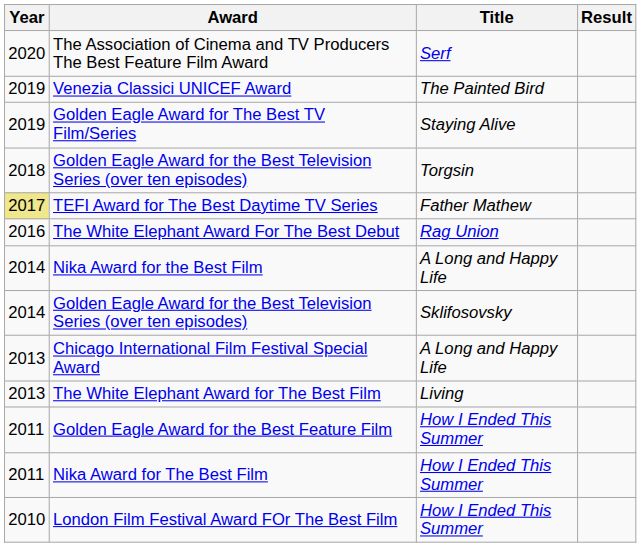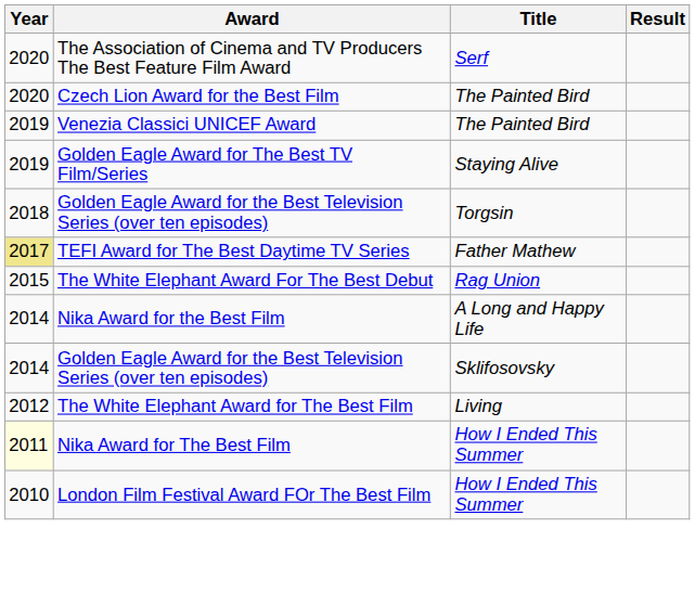 <table class="wikitable">
 <tr>
 <th>Year</th>
 <th>Award</th>
 <th>Title</th>
 <th>Result</th>
 </tr>
 <tr>
 <td>2020</td>
 <td>The Association of Cinema and TV Producers The Best Feature Film Award</td>
 <td><em><a href='#'>Serf</a></em></td>
+<td></td>
+</tr>
+<tr>
+<td>2020</td>
+<td><a href='#'>Czech Lion Award for the Best Film</a></td>
+<td><em>The Painted Bird</em></td>
 <td></td>
 </tr>
 <tr>
 <td>2019</td>
 <td><a href='#'>Venezia Classici UNICEF Award</a></td>
 <td><em>The Painted Bird</em></td>
 <td></td>
 </tr>
 <tr>
 <td>2019</td>
 <td><a href='#'>Golden Eagle Award for The Best TV Film/Series</a></td>
 <td><em>Staying Alive</em></td>
 <td></td>
 </tr>
 <tr>
 <td>2018</td>
 <td><a href='#'>Golden Eagle Award for the Best Television Series (over ten episodes)</a></td>
 <td><em>Torgsin</em></td>
 <td></td>
 </tr>
 <tr>
 <td style="background: khaki;">2017</td>
 <td><a href='#'>TEFI Award for The Best Daytime TV Series</a></td>
 <td><em>Father Mathew</em></td>
 <td></td>
 </tr>
 <tr>
-<td>2016</td>
+<td>2015</td>
 <td><a href='#'>The White Elephant Award For The Best Debut</a></td>
 <td><em><a href='#'>Rag Union</a></em></td>
 <td></td>
 </tr>
 <tr>
 <td>2014</td>
 <td><a href='#'>Nika Award for the Best Film</a></td>
 <td><em>A Long and Happy Life</em></td>
 <td></td>
 </tr>
 <tr>
 <td>2014</td>
 <td><a href='#'>Golden Eagle Award for the Best Television Series (over ten episodes)</a></td>
 <td><em>Sklifosovsky</em></td>
 <td></td>
 </tr>
 <tr>
-<td>2013</td>
-<td><a href='#'>Chicago International Film Festival Special Award</a></td>
-<td><em>A Long and Happy Life</em></td>
-<td></td>
-</tr>
-<tr>
-<td>2013</td>
+<td>2012</td>
 <td><a href='#'>The White Elephant Award for The Best Film</a></td>
 <td><em>Living</em></td>
 <td></td>
 </tr>
 <tr>
-<td>2011</td>
-<td><a href='#'>Golden Eagle Award for the Best Feature Film</a></td>
-<td><em><a href='#'>How I Ended This Summer</a></em></td>
-<td></td>
-</tr>
-<tr>
-<td>2011</td>
+<td style="background: lightyellow;">2011</td>
 <td><a href='#'>Nika Award for The Best Film</a></td>
 <td><em><a href='#'>How I Ended This Summer</a></em></td>
 <td></td>
 </tr>
 <tr>
 <td>2010</td>
 <td><a href='#'>London Film Festival Award FOr The Best Film</a></td>
 <td><em><a href='#'>How I Ended This Summer</a></em></td>
 <td></td>
 </tr>
 </table>
